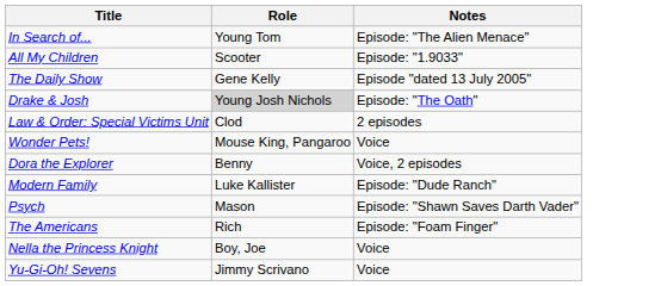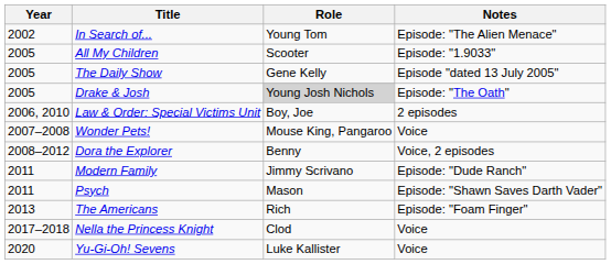 <table class="wikitable">
 <tr>
+<th>Year</th>
 <th>Title</th>
 <th>Role</th>
 <th>Notes</th>
 </tr>
 <tr>
+<td>2002</td>
 <td><em><a href='#'>In Search of...</a></em></td>
 <td>Young Tom</td>
 <td>Episode: "The Alien Menace"</td>
 </tr>
 <tr>
+<td>2005</td>
 <td><em><a href='#'>All My Children</a></em></td>
 <td>Scooter</td>
 <td>Episode: "1.9033"</td>
 </tr>
 <tr>
+<td>2005</td>
 <td><em><a href='#'>The Daily Show</a></em></td>
 <td>Gene Kelly</td>
 <td>Episode "dated 13 July 2005"</td>
 </tr>
 <tr>
+<td>2005</td>
 <td><em><a href='#'>Drake & Josh</a></em></td>
 <td style="background: lightgrey;">Young Josh Nichols</td>
 <td>Episode: "<a href='#'>The Oath</a>"</td>
 </tr>
 <tr>
+<td>2006, 2010</td>
 <td><em><a href='#'>Law & Order: Special Victims Unit</a></em></td>
-<td>Clod</td>
+<td>Boy, Joe</td>
 <td>2 episodes</td>
 </tr>
 <tr>
+<td>2007–2008</td>
 <td><em><a href='#'>Wonder Pets!</a></em></td>
 <td>Mouse King, Pangaroo</td>
 <td>Voice</td>
 </tr>
 <tr>
+<td>2008–2012</td>
 <td><em><a href='#'>Dora the Explorer</a></em></td>
 <td>Benny</td>
 <td>Voice, 2 episodes</td>
 </tr>
 <tr>
+<td>2011</td>
 <td><em><a href='#'>Modern Family</a></em></td>
-<td>Luke Kallister</td>
+<td>Jimmy Scrivano</td>
 <td>Episode: "Dude Ranch"</td>
 </tr>
 <tr>
+<td>2011</td>
 <td><em><a href='#'>Psych</a></em></td>
 <td>Mason</td>
 <td>Episode: "Shawn Saves Darth Vader"</td>
 </tr>
 <tr>
+<td>2013</td>
 <td><em><a href='#'>The Americans</a></em></td>
 <td>Rich</td>
 <td>Episode: "Foam Finger"</td>
 </tr>
 <tr>
+<td>2017–2018</td>
 <td><em><a href='#'>Nella the Princess Knight</a></em></td>
-<td>Boy, Joe</td>
+<td>Clod</td>
 <td>Voice</td>
 </tr>
 <tr>
+<td>2020</td>
 <td><em><a href='#'>Yu-Gi-Oh! Sevens</a></em></td>
-<td>Jimmy Scrivano</td>
+<td>Luke Kallister</td>
 <td>Voice</td>
 </tr>
 </table>
